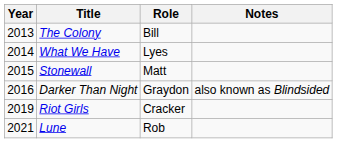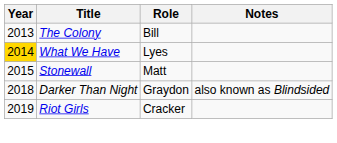 <table class="wikitable sortable">
 <tr>
 <th>Year</th>
 <th>Title</th>
 <th>Role</th>
 <th class="unsortable">Notes</th>
 </tr>
 <tr>
 <td>2013</td>
 <td data-sort-value="Colony, The"><em><a href='#'>The Colony</a></em></td>
 <td>Bill</td>
 <td></td>
 </tr>
 <tr>
-<td>2014</td>
+<td style="background: gold;">2014</td>
 <td><em><a href='#'>What We Have</a></em></td>
 <td>Lyes</td>
 <td></td>
 </tr>
 <tr>
 <td>2015</td>
 <td><em><a href='#'>Stonewall</a></em></td>
 <td>Matt</td>
 <td></td>
 </tr>
 <tr>
-<td>2016</td>
+<td>2018</td>
 <td><em>Darker Than Night</em></td>
 <td>Graydon</td>
 <td>also known as <em>Blindsided</em></td>
 </tr>
 <tr>
 <td>2019</td>
 <td><em><a href='#'>Riot Girls</a></em></td>
 <td>Cracker</td>
 <td></td>
 </tr>
-<tr>
-<td>2021</td>
-<td><em><a href='#'>Lune</a></em></td>
-<td>Rob</td>
-<td></td>
-</tr>
 </table>
